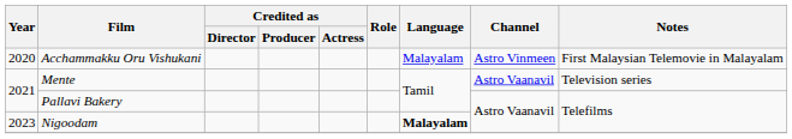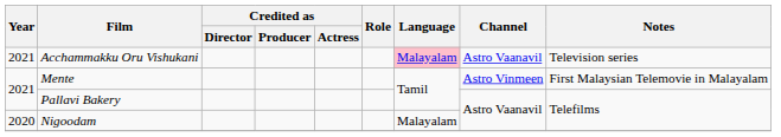 <table class="wikitable sortable">
 <tr>
 <th rowspan=2>Year</th>
 <th rowspan=2>Film</th>
 <th colspan=3>Credited as</th>
 <th rowspan=2>Role</th>
 <th rowspan=2>Language</th>
 <th rowspan=2>Channel</th>
 <th rowspan=2>Notes</th>
 </tr>
 <tr>
 <th>Director</th>
 <th>Producer</th>
 <th>Actress</th>
 </tr>
 <tr>
-<td>2020</td>
+<td>2021</td>
 <td><em>Acchammakku Oru Vishukani</em></td>
 <td></td>
 <td></td>
 <td></td>
 <td></td>
-<td><a href='#'>Malayalam</a></td>
-<td><a href='#'>Astro Vinmeen</a></td>
-<td>First Malaysian Telemovie in Malayalam</td>
+<td style="background: pink;"><a href='#'>Malayalam</a></td>
+<td><a href='#'>Astro Vaanavil</a></td>
+<td>Television series</td>
 </tr>
 <tr>
 <td rowspan="2">2021</td>
 <td><em>Mente</em></td>
 <td></td>
 <td></td>
 <td></td>
 <td></td>
 <td rowspan="2">Tamil</td>
-<td><a href='#'>Astro Vaanavil</a></td>
-<td>Television series</td>
+<td><a href='#'>Astro Vinmeen</a></td>
+<td>First Malaysian Telemovie in Malayalam</td>
 </tr>
 <tr>
 <td><em>Pallavi Bakery</em></td>
 <td></td>
 <td></td>
 <td></td>
 <td></td>
 <td rowspan="2">Astro Vaanavil</td>
 <td rowspan="2">Telefilms</td>
 </tr>
 <tr>
-<td>2023</td>
+<td>2020</td>
 <td><em>Nigoodam</em></td>
 <td></td>
 <td></td>
 <td></td>
 <td></td>
-<td><strong>Malayalam</strong></td>
+<td>Malayalam</td>
 </tr>
 <tr>
 </tr>
 </table>
